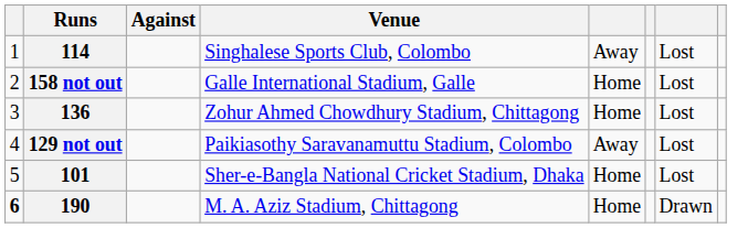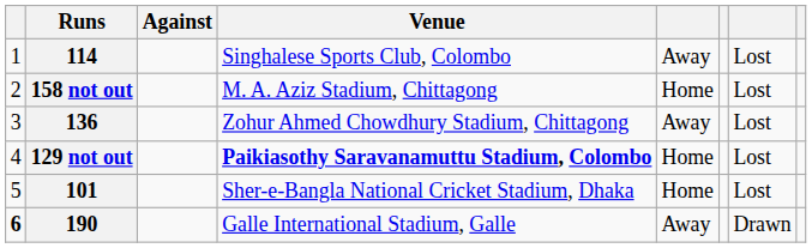 <table class="wikitable">
 <tr>
 <th></th>
 <th>Runs</th>
 <th>Against</th>
 <th>Venue</th>
 <th></th>
 <th></th>
 <th></th>
 <th></th>
 </tr>
 <tr>
 <td>1</td>
 <th>114</th>
 <td></td>
 <td><a href='#'>Singhalese Sports Club</a>, <a href='#'>Colombo</a></td>
 <td>Away</td>
 <td></td>
 <td>Lost</td>
 <td></td>
 </tr>
 <tr>
 <td>2</td>
 <th>158 <a href='#'>not out</a></th>
 <td></td>
-<td><a href='#'>Galle International Stadium</a>, <a href='#'>Galle</a></td>
+<td><a href='#'>M. A. Aziz Stadium</a>, <a href='#'>Chittagong</a></td>
 <td>Home</td>
 <td></td>
 <td>Lost</td>
 <td></td>
 </tr>
 <tr>
 <td>3</td>
 <th>136</th>
 <td></td>
 <td><a href='#'>Zohur Ahmed Chowdhury Stadium</a>, <a href='#'>Chittagong</a></td>
-<td>Home</td>
+<td>Away</td>
 <td></td>
 <td>Lost</td>
 <td></td>
 </tr>
 <tr>
 <td>4</td>
 <th>129 <a href='#'>not out</a></th>
 <td></td>
-<td><a href='#'>Paikiasothy Saravanamuttu Stadium</a>, <a href='#'>Colombo</a></td>
-<td>Away</td>
+<td><strong><a href='#'>Paikiasothy Saravanamuttu Stadium</a>, <a href='#'>Colombo</a></strong></td>
+<td>Home</td>
 <td></td>
 <td>Lost</td>
 <td></td>
 </tr>
 <tr>
 <td>5</td>
 <th>101</th>
 <td></td>
 <td><a href='#'>Sher-e-Bangla National Cricket Stadium</a>, <a href='#'>Dhaka</a></td>
 <td>Home</td>
 <td></td>
 <td>Lost</td>
 <td></td>
 </tr>
 <tr>
 <td><strong>6</strong></td>
 <th>190</th>
 <td></td>
-<td><a href='#'>M. A. Aziz Stadium</a>, <a href='#'>Chittagong</a></td>
-<td>Home</td>
+<td><a href='#'>Galle International Stadium</a>, <a href='#'>Galle</a></td>
+<td>Away</td>
 <td></td>
 <td>Drawn</td>
 <td></td>
 </tr>
 </table>
